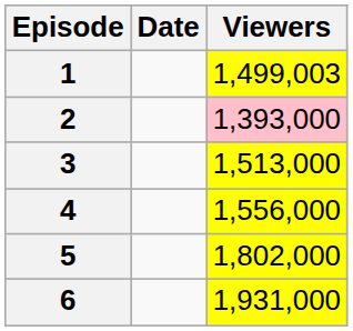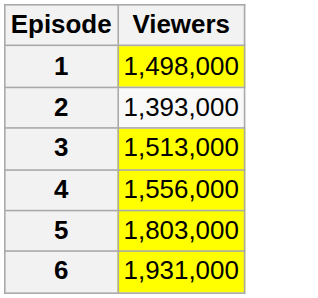 <table class="wikitable sortable">
 <tr>
 <th>Episode</th>
-<th>Date</th>
 <th>Viewers<br></th>
 </tr>
 <tr>
 <th>1</th>
-<td></td>
-<td bgcolor="yellow">1,499,003</td>
+<td bgcolor="yellow">1,498,000</td>
 </tr>
 <tr>
 <th>2</th>
-<td></td>
-<td style="background: pink;">1,393,000</td>
+<td>1,393,000</td>
 </tr>
 <tr>
 <th>3</th>
-<td></td>
 <td bgcolor="yellow">1,513,000</td>
 </tr>
 <tr>
 <th>4</th>
-<td></td>
 <td bgcolor="yellow">1,556,000</td>
 </tr>
 <tr>
 <th>5</th>
-<td></td>
-<td bgcolor="yellow">1,802,000</td>
+<td bgcolor="yellow">1,803,000</td>
 </tr>
 <tr>
 <th>6</th>
-<td></td>
 <td bgcolor="yellow">1,931,000</td>
 </tr>
 </table>
